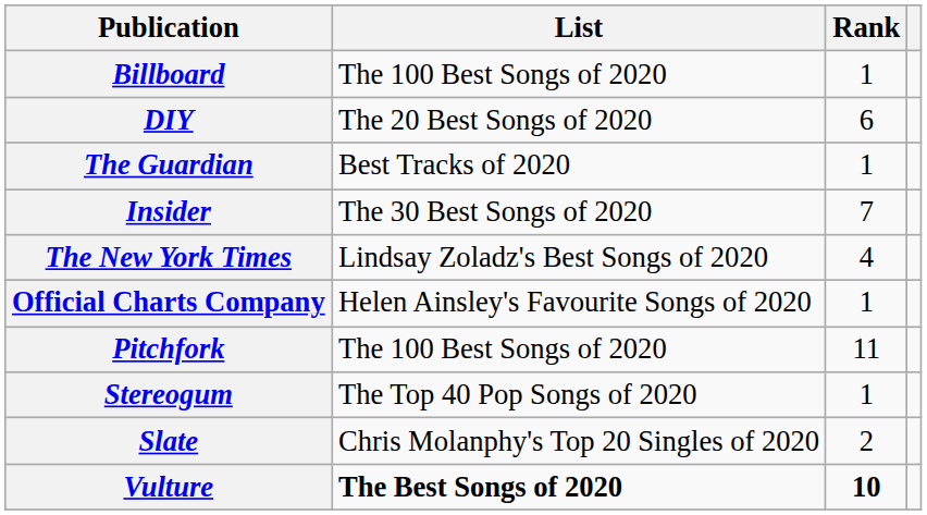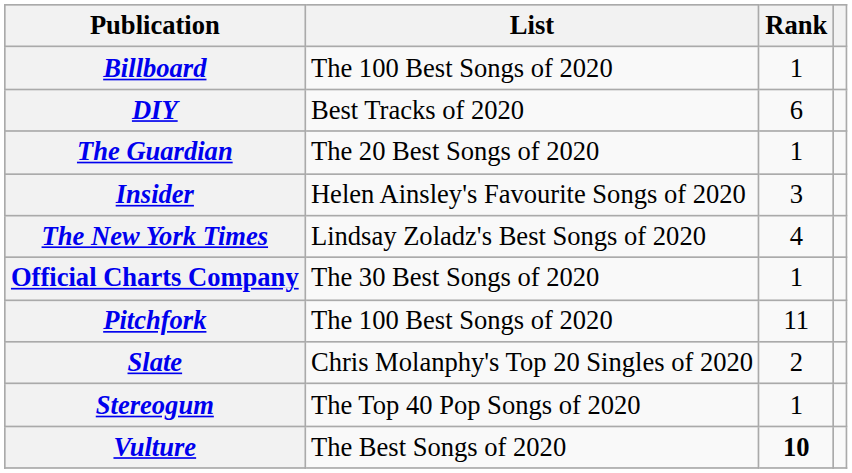 <table class="wikitable sortable plainrowheaders">
 <tr>
 <th scope="col">Publication</th>
 <th scope="col" class="unsortable">List</th>
 <th scope="col" data-sort-type="number">Rank</th>
 <th scope="col" class="unsortable"></th>
 </tr>
 <tr>
 <th scope="row"><em><a href='#'>Billboard</a></em></th>
 <td>The 100 Best Songs of 2020</td>
 <td style="text-align: center;">1</td>
 <td style="text-align: center;"></td>
 </tr>
 <tr>
 <th scope="row"><em><a href='#'>DIY</a></em></th>
-<td>The 20 Best Songs of 2020</td>
+<td>Best Tracks of 2020</td>
 <td style="text-align: center;">6</td>
 <td style="text-align: center;"></td>
 </tr>
 <tr>
 <th scope="row"><em><a href='#'>The Guardian</a></em></th>
-<td>Best Tracks of 2020</td>
+<td>The 20 Best Songs of 2020</td>
 <td style="text-align: center;">1</td>
 <td style="text-align: center;"></td>
 </tr>
 <tr>
 <th scope="row"><em><a href='#'>Insider</a></em></th>
-<td>The 30 Best Songs of 2020</td>
-<td style="text-align: center;">7</td>
+<td>Helen Ainsley's Favourite Songs of 2020</td>
+<td style="text-align: center;">3</td>
 <td style="text-align: center;"></td>
 </tr>
 <tr>
 <th scope="row"><em><a href='#'>The New York Times</a></em></th>
 <td>Lindsay Zoladz's Best Songs of 2020</td>
 <td style="text-align: center;">4</td>
 <td style="text-align: center;"></td>
 </tr>
 <tr>
 <th scope="row"><a href='#'>Official Charts Company</a></th>
-<td>Helen Ainsley's Favourite Songs of 2020</td>
+<td>The 30 Best Songs of 2020</td>
 <td style="text-align: center;">1</td>
 <td style="text-align: center;"></td>
 </tr>
 <tr>
 <th scope="row"><em><a href='#'>Pitchfork</a></em></th>
 <td>The 100 Best Songs of 2020</td>
 <td style="text-align: center;">11</td>
 <td style="text-align: center;"></td>
 </tr>
 <tr>
+<th scope="row"><em><a href='#'>Slate</a></em></th>
+<td>Chris Molanphy's Top 20 Singles of 2020</td>
+<td style="text-align: center;">2</td>
+<td style="text-align: center;"></td>
+</tr>
+<tr>
 <th scope="row"><em><a href='#'>Stereogum</a></em></th>
 <td>The Top 40 Pop Songs of 2020</td>
 <td style="text-align: center;">1</td>
 <td style="text-align: center;"></td>
 </tr>
 <tr>
-<th scope="row"><em><a href='#'>Slate</a></em></th>
-<td>Chris Molanphy's Top 20 Singles of 2020</td>
-<td style="text-align: center;">2</td>
-<td style="text-align: center;"></td>
-</tr>
-<tr>
 <th scope="row"><em><a href='#'>Vulture</a></em></th>
-<td><strong>The Best Songs of 2020</strong></td>
+<td>The Best Songs of 2020</td>
 <td style="text-align: center;"><strong>10</strong></td>
 <td style="text-align: center;"></td>
 </tr>
 </table>
